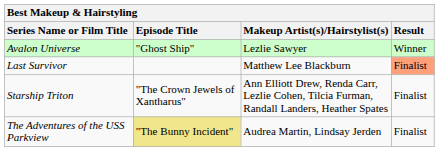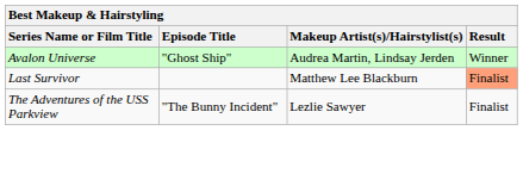 <table class="wikitable" width=100%>
 <tr>
 <th colspan="4" ! style="text-align:left;">Best Makeup & Hairstyling</th>
 </tr>
 <tr>
 <th style="text-align:left; width: 30%;"><strong>Series Name or Film Title</strong></th>
 <th style="text-align:left; width: 25%;"><strong>Episode Title</strong></th>
 <th style="text-align:left; width: 35%;"><strong>Makeup Artist(s)/Hairstylist(s)</strong></th>
 <th style="text-align:left; width: 10%;"><strong>Result</strong></th>
 </tr>
 <tr style="background-color:#ccffcc;">
 <td><em>Avalon Universe</em></td>
 <td>"Ghost Ship"</td>
-<td>Lezlie Sawyer</td>
+<td>Audrea Martin, Lindsay Jerden</td>
 <td>Winner</td>
 </tr>
 <tr>
 <td><em>Last Survivor</em></td>
 <td></td>
 <td>Matthew Lee Blackburn</td>
 <td style="background: lightsalmon;">Finalist</td>
 </tr>
 <tr>
-<td><em>Starship Triton</em></td>
-<td>"The Crown Jewels of Xantharus"</td>
-<td>Ann Elliott Drew, Renda Carr, Lezlie Cohen, Tilcia Furman, Randall Landers, Heather Spates</td>
-<td>Finalist</td>
-</tr>
-<tr>
 <td><em>The Adventures of the USS Parkview</em></td>
-<td style="background: khaki;">"The Bunny Incident"</td>
-<td>Audrea Martin, Lindsay Jerden</td>
+<td>"The Bunny Incident"</td>
+<td>Lezlie Sawyer</td>
 <td>Finalist</td>
 </tr>
 </table>
